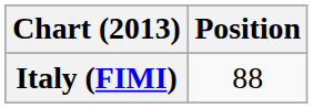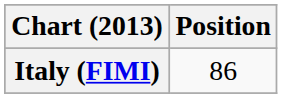 <table class="wikitable sortable plainrowheaders">
 <tr>
 <th scope="col">Chart (2013)</th>
 <th scope="col">Position</th>
 </tr>
 <tr>
 <th scope="row">Italy (<a href='#'>FIMI</a>)</th>
-<td style="text-align:center;">88</td>
+<td style="text-align:center;">86</td>
 </tr>
 </table>
